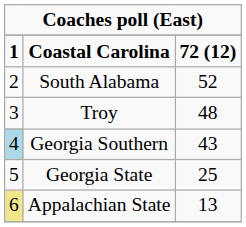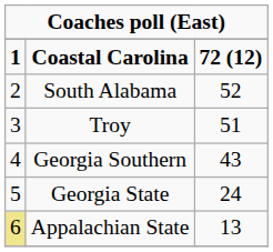 <table class="wikitable">
 <tr align="center">
 <td align="center" Colspan="3"><strong>Coaches poll (East)</strong></td>
 </tr>
 <tr align="center">
 </tr>
 <tr align="center">
 <td><strong>1</strong></td>
 <td><strong>Coastal Carolina</strong></td>
 <td><strong>72 (12)</strong></td>
 </tr>
 <tr align="center">
 <td>2</td>
 <td>South Alabama</td>
 <td>52</td>
 </tr>
 <tr align="center">
 <td>3</td>
 <td>Troy</td>
-<td>48</td>
+<td>51</td>
 </tr>
 <tr align="center">
-<td style="background: lightblue;">4</td>
+<td>4</td>
 <td>Georgia Southern</td>
 <td>43</td>
 </tr>
 <tr align="center">
 <td>5</td>
 <td>Georgia State</td>
-<td>25</td>
+<td>24</td>
 </tr>
 <tr align="center">
 <td style="background: khaki;">6</td>
 <td>Appalachian State</td>
 <td>13</td>
 </tr>
 <tr align="center">
 </tr>
 </table>
